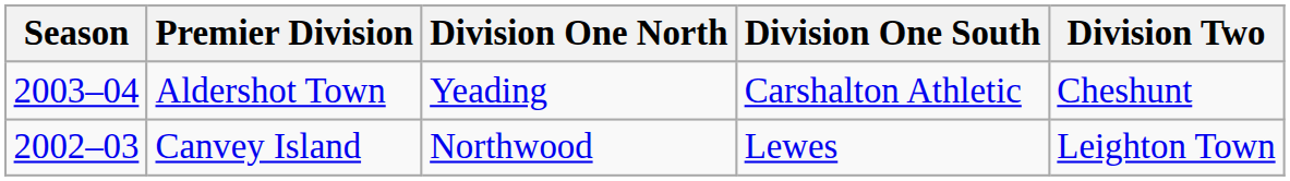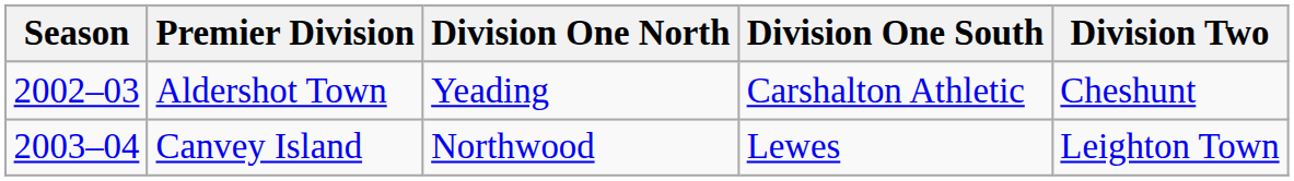 <table class="wikitable" style="text-align: left">
 <tr>
 <th>Season</th>
 <th>Premier Division</th>
 <th>Division One North</th>
 <th>Division One South</th>
 <th>Division Two</th>
 </tr>
 <tr>
-<td><a href='#'>2003–04</a></td>
+<td><a href='#'>2002–03</a></td>
 <td><a href='#'>Aldershot Town</a></td>
 <td><a href='#'>Yeading</a></td>
 <td><a href='#'>Carshalton Athletic</a></td>
 <td><a href='#'>Cheshunt</a></td>
 </tr>
 <tr>
-<td><a href='#'>2002–03</a></td>
+<td><a href='#'>2003–04</a></td>
 <td><a href='#'>Canvey Island</a></td>
 <td><a href='#'>Northwood</a></td>
 <td><a href='#'>Lewes</a></td>
 <td><a href='#'>Leighton Town</a></td>
 </tr>
 </table>
